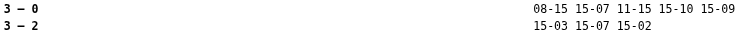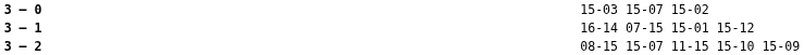 <table width=100% cellspacing=1>
 <tr>
 <th width=20%></th>
 <th width=12%></th>
 <th width=20%></th>
 <th width=33%></th>
 <td></td>
 </tr>
 <tr style=font-size:90%>
 <td align=right></td>
 <td align=center><strong>3 – 0</strong></td>
 <td></td>
-<td>08-15 15-07 11-15 15-10 15-09</td>
+<td>15-03 15-07 15-02</td>
+<td></td>
+</tr>
+<tr style=font-size:90%>
+<td align=right></td>
+<td align=center><strong>3 – 1</strong></td>
+<td></td>
+<td>16-14 07-15 15-01 15-12</td>
 <td></td>
 </tr>
 <tr style=font-size:90%>
 <td align=right></td>
 <td align=center><strong>3 – 2</strong></td>
 <td></td>
-<td>15-03 15-07 15-02</td>
+<td>08-15 15-07 11-15 15-10 15-09</td>
 </tr>
 </table>
